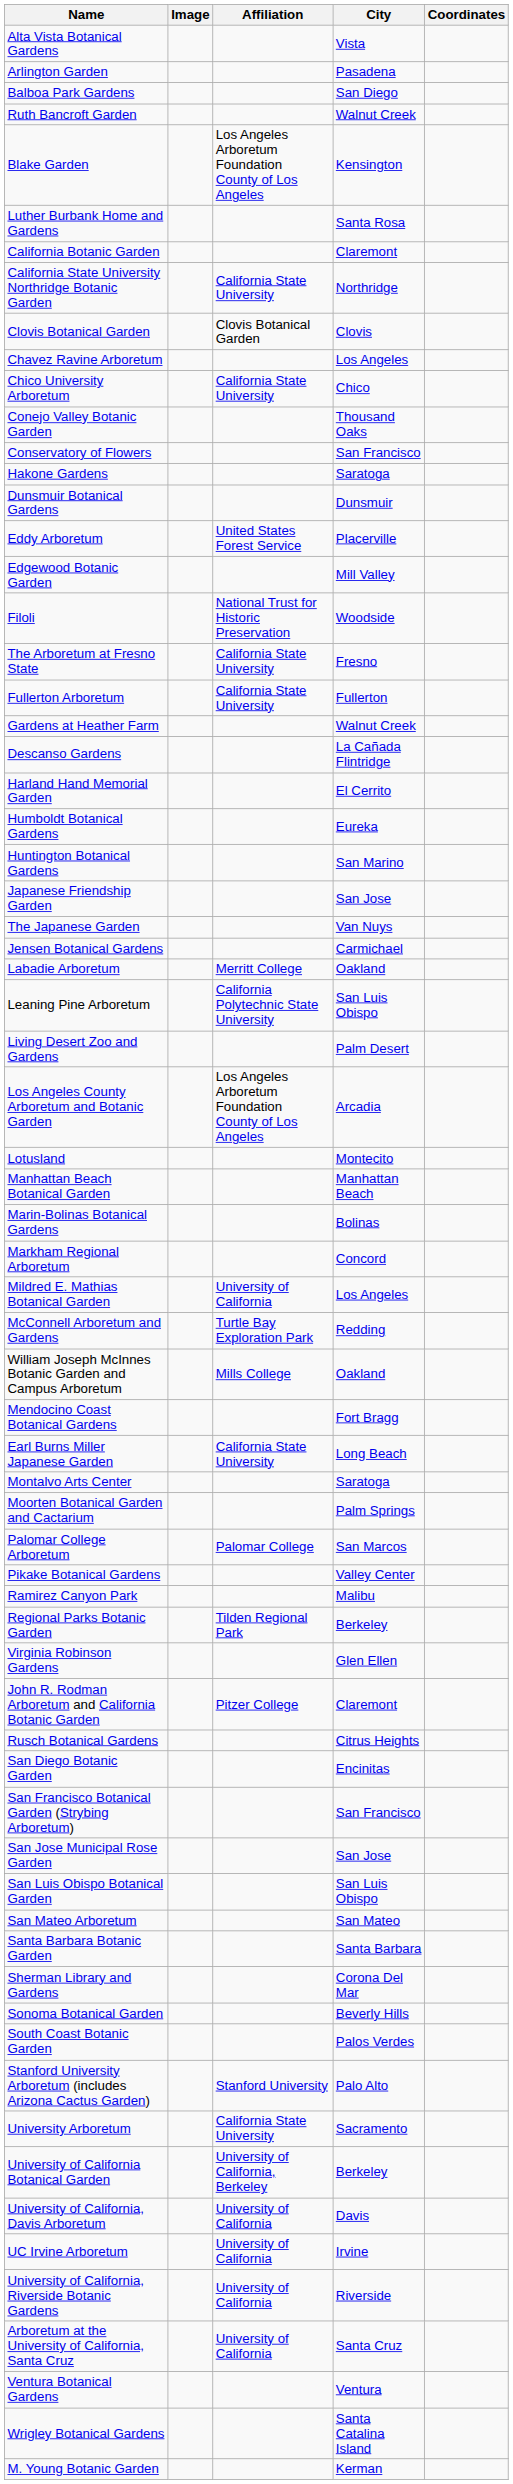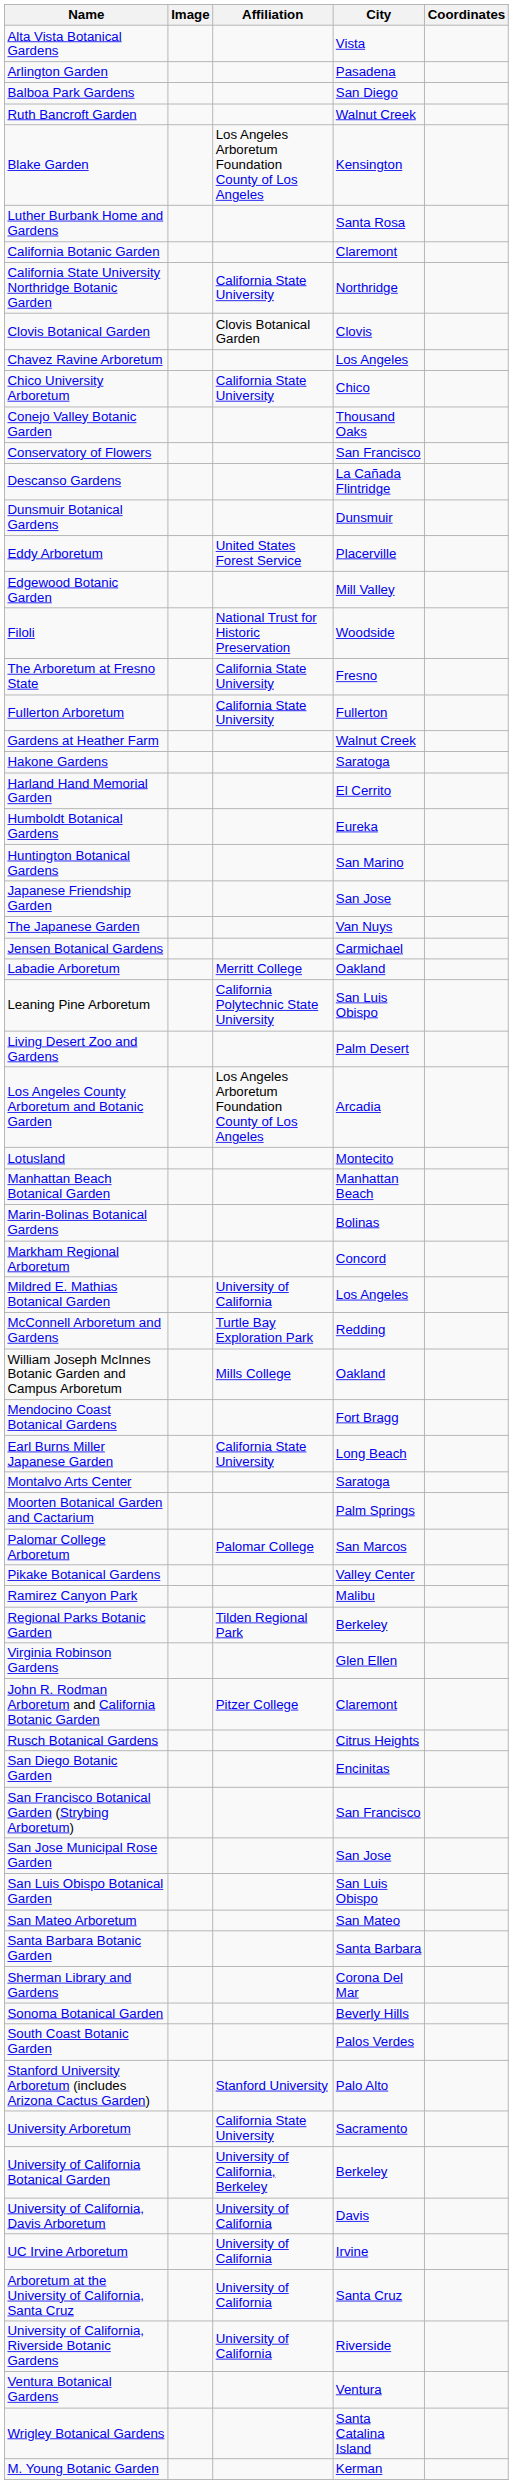 <table class="sortable wikitable">
 <tr>
 <th scope="col">Name</th>
 <th scope="col">Image</th>
 <th scope="col">Affiliation</th>
 <th scope="col">City</th>
 <th scope="col">Coordinates</th>
 </tr>
 <tr>
 <td><a href='#'>Alta Vista Botanical Gardens</a></td>
 <td></td>
 <td></td>
 <td><a href='#'>Vista</a></td>
 <td></td>
 </tr>
 <tr>
 <td><a href='#'>Arlington Garden</a></td>
 <td></td>
 <td></td>
 <td><a href='#'>Pasadena</a></td>
 <td></td>
 </tr>
 <tr>
 <td><a href='#'>Balboa Park Gardens</a></td>
 <td></td>
 <td></td>
 <td><a href='#'>San Diego</a></td>
 <td></td>
 </tr>
 <tr>
 <td><a href='#'>Ruth Bancroft Garden</a></td>
 <td></td>
 <td></td>
 <td><a href='#'>Walnut Creek</a></td>
 <td></td>
 </tr>
 <tr>
 <td><a href='#'>Blake Garden</a></td>
 <td></td>
 <td>Los Angeles Arboretum Foundation<br><a href='#'>County of Los Angeles</a></td>
 <td><a href='#'>Kensington</a></td>
 <td></td>
 </tr>
 <tr>
 <td><a href='#'>Luther Burbank Home and Gardens</a></td>
 <td></td>
 <td></td>
 <td><a href='#'>Santa Rosa</a></td>
 <td></td>
 </tr>
 <tr>
 <td><a href='#'>California Botanic Garden</a></td>
 <td></td>
 <td></td>
 <td><a href='#'>Claremont</a></td>
 <td></td>
 </tr>
 <tr>
 <td><a href='#'>California State University Northridge Botanic Garden</a></td>
 <td></td>
 <td><a href='#'>California State University</a></td>
 <td><a href='#'>Northridge</a></td>
 <td></td>
 </tr>
 <tr>
 <td><a href='#'>Clovis Botanical Garden</a></td>
 <td></td>
 <td>Clovis Botanical Garden </td>
 <td><a href='#'>Clovis</a></td>
 <td></td>
 </tr>
 <tr>
 <td><a href='#'>Chavez Ravine Arboretum</a></td>
 <td></td>
 <td></td>
 <td><a href='#'>Los Angeles</a></td>
 <td></td>
 </tr>
 <tr>
 <td><a href='#'>Chico University Arboretum</a></td>
 <td></td>
 <td><a href='#'>California State University</a></td>
 <td><a href='#'>Chico</a></td>
 <td></td>
 </tr>
 <tr>
 <td><a href='#'>Conejo Valley Botanic Garden</a></td>
 <td></td>
 <td></td>
 <td><a href='#'>Thousand Oaks</a></td>
 <td></td>
 </tr>
 <tr>
 <td><a href='#'>Conservatory of Flowers</a></td>
 <td></td>
 <td></td>
 <td><a href='#'>San Francisco</a></td>
 <td></td>
 </tr>
 <tr>
-<td><a href='#'>Hakone Gardens</a></td>
+<td><a href='#'>Descanso Gardens</a></td>
 <td></td>
 <td></td>
-<td><a href='#'>Saratoga</a></td>
+<td><a href='#'>La Cañada Flintridge</a></td>
 <td></td>
 </tr>
 <tr>
 <td><a href='#'>Dunsmuir Botanical Gardens</a></td>
 <td></td>
 <td></td>
 <td><a href='#'>Dunsmuir</a></td>
 <td></td>
 </tr>
 <tr>
 <td><a href='#'>Eddy Arboretum</a></td>
 <td></td>
 <td><a href='#'>United States Forest Service</a></td>
 <td><a href='#'>Placerville</a></td>
 <td></td>
 </tr>
 <tr>
 <td><a href='#'>Edgewood Botanic Garden</a></td>
 <td></td>
 <td></td>
 <td><a href='#'>Mill Valley</a></td>
 <td></td>
 </tr>
 <tr>
 <td><a href='#'>Filoli</a></td>
 <td></td>
 <td><a href='#'>National Trust for Historic Preservation</a></td>
 <td><a href='#'>Woodside</a></td>
 <td></td>
 </tr>
 <tr>
 <td><a href='#'>The Arboretum at Fresno State</a></td>
 <td></td>
 <td><a href='#'>California State University</a></td>
 <td><a href='#'>Fresno</a></td>
 <td></td>
 </tr>
 <tr>
 <td><a href='#'>Fullerton Arboretum</a></td>
 <td></td>
 <td><a href='#'>California State University</a></td>
 <td><a href='#'>Fullerton</a></td>
 <td></td>
 </tr>
 <tr>
 <td><a href='#'>Gardens at Heather Farm</a></td>
 <td></td>
 <td></td>
 <td><a href='#'>Walnut Creek</a></td>
 <td></td>
 </tr>
 <tr>
-<td><a href='#'>Descanso Gardens</a></td>
+<td><a href='#'>Hakone Gardens</a></td>
 <td></td>
 <td></td>
-<td><a href='#'>La Cañada Flintridge</a></td>
+<td><a href='#'>Saratoga</a></td>
 <td></td>
 </tr>
 <tr>
 <td><a href='#'>Harland Hand Memorial Garden</a></td>
 <td></td>
 <td></td>
 <td><a href='#'>El Cerrito</a></td>
 <td></td>
 </tr>
 <tr>
 <td><a href='#'>Humboldt Botanical Gardens</a></td>
 <td></td>
 <td></td>
 <td><a href='#'>Eureka</a></td>
 <td></td>
 </tr>
 <tr>
 <td><a href='#'>Huntington Botanical Gardens</a></td>
 <td></td>
 <td></td>
 <td><a href='#'>San Marino</a></td>
 <td></td>
 </tr>
 <tr>
 <td><a href='#'>Japanese Friendship Garden</a></td>
 <td></td>
 <td></td>
 <td><a href='#'>San Jose</a></td>
 <td></td>
 </tr>
 <tr>
 <td><a href='#'>The Japanese Garden</a></td>
 <td></td>
 <td></td>
 <td><a href='#'>Van Nuys</a></td>
 <td></td>
 </tr>
 <tr>
 <td><a href='#'>Jensen Botanical Gardens</a></td>
 <td></td>
 <td></td>
 <td><a href='#'>Carmichael</a></td>
 <td></td>
 </tr>
 <tr>
 <td><a href='#'>Labadie Arboretum</a></td>
 <td></td>
 <td><a href='#'>Merritt College</a></td>
 <td><a href='#'>Oakland</a></td>
 <td></td>
 </tr>
 <tr>
 <td>Leaning Pine Arboretum</td>
 <td></td>
 <td><a href='#'>California Polytechnic State University</a></td>
 <td><a href='#'>San Luis Obispo</a></td>
 <td></td>
 </tr>
 <tr>
 <td><a href='#'>Living Desert Zoo and Gardens</a></td>
 <td></td>
 <td></td>
 <td><a href='#'>Palm Desert</a></td>
 <td></td>
 </tr>
 <tr>
 <td><a href='#'>Los Angeles County Arboretum and Botanic Garden</a></td>
 <td></td>
 <td>Los Angeles Arboretum Foundation<br><a href='#'>County of Los Angeles</a></td>
 <td><a href='#'>Arcadia</a></td>
 <td></td>
 </tr>
 <tr>
 <td><a href='#'>Lotusland</a></td>
 <td></td>
 <td></td>
 <td><a href='#'>Montecito</a></td>
 <td></td>
 </tr>
 <tr>
 <td><a href='#'>Manhattan Beach Botanical Garden</a></td>
 <td></td>
 <td></td>
 <td><a href='#'>Manhattan Beach</a></td>
 <td></td>
 </tr>
 <tr>
 <td><a href='#'>Marin-Bolinas Botanical Gardens</a></td>
 <td></td>
 <td></td>
 <td><a href='#'>Bolinas</a></td>
 <td></td>
 </tr>
 <tr>
 <td><a href='#'>Markham Regional Arboretum</a></td>
 <td></td>
 <td></td>
 <td><a href='#'>Concord</a></td>
 <td></td>
 </tr>
 <tr>
 <td><a href='#'>Mildred E. Mathias Botanical Garden</a></td>
 <td></td>
 <td><a href='#'>University of California</a></td>
 <td><a href='#'>Los Angeles</a></td>
 <td></td>
 </tr>
 <tr>
 <td><a href='#'>McConnell Arboretum and Gardens</a></td>
 <td></td>
 <td><a href='#'>Turtle Bay Exploration Park</a></td>
 <td><a href='#'>Redding</a></td>
 <td></td>
 </tr>
 <tr>
 <td>William Joseph McInnes Botanic Garden and Campus Arboretum</td>
 <td></td>
 <td><a href='#'>Mills College</a></td>
 <td><a href='#'>Oakland</a></td>
 <td></td>
 </tr>
 <tr>
 <td><a href='#'>Mendocino Coast Botanical Gardens</a></td>
 <td></td>
 <td></td>
 <td><a href='#'>Fort Bragg</a></td>
 <td></td>
 </tr>
 <tr>
 <td><a href='#'>Earl Burns Miller Japanese Garden</a></td>
 <td></td>
 <td><a href='#'>California State University</a></td>
 <td><a href='#'>Long Beach</a></td>
 <td></td>
 </tr>
 <tr>
 <td><a href='#'>Montalvo Arts Center</a></td>
 <td></td>
 <td></td>
 <td><a href='#'>Saratoga</a></td>
 <td></td>
 </tr>
 <tr>
 <td><a href='#'>Moorten Botanical Garden and Cactarium</a></td>
 <td></td>
 <td></td>
 <td><a href='#'>Palm Springs</a></td>
 <td></td>
 </tr>
 <tr>
 <td><a href='#'>Palomar College Arboretum</a></td>
 <td></td>
 <td><a href='#'>Palomar College</a></td>
 <td><a href='#'>San Marcos</a></td>
 <td></td>
 </tr>
 <tr>
 <td><a href='#'>Pikake Botanical Gardens</a></td>
 <td></td>
 <td></td>
 <td><a href='#'>Valley Center</a></td>
 <td></td>
 </tr>
 <tr>
 <td><a href='#'>Ramirez Canyon Park</a></td>
 <td></td>
 <td></td>
 <td><a href='#'>Malibu</a></td>
 <td></td>
 </tr>
 <tr>
 <td><a href='#'>Regional Parks Botanic Garden</a></td>
 <td></td>
 <td><a href='#'>Tilden Regional Park</a></td>
 <td><a href='#'>Berkeley</a></td>
 <td></td>
 </tr>
 <tr>
 <td><a href='#'>Virginia Robinson Gardens</a></td>
 <td></td>
 <td></td>
 <td><a href='#'>Glen Ellen</a></td>
 <td></td>
 </tr>
 <tr>
 <td><a href='#'>John R. Rodman Arboretum</a> and <a href='#'>California Botanic Garden</a></td>
 <td></td>
 <td><a href='#'>Pitzer College</a></td>
 <td><a href='#'>Claremont</a></td>
 <td></td>
 </tr>
 <tr>
 <td><a href='#'>Rusch Botanical Gardens</a></td>
 <td></td>
 <td></td>
 <td><a href='#'>Citrus Heights</a></td>
 <td></td>
 </tr>
 <tr>
 <td><a href='#'>San Diego Botanic Garden</a></td>
 <td></td>
 <td></td>
 <td><a href='#'>Encinitas</a></td>
 <td></td>
 </tr>
 <tr>
 <td><a href='#'>San Francisco Botanical Garden</a> (<a href='#'>Strybing Arboretum</a>)</td>
 <td></td>
 <td></td>
 <td><a href='#'>San Francisco</a></td>
 <td></td>
 </tr>
 <tr>
 <td><a href='#'>San Jose Municipal Rose Garden</a></td>
 <td></td>
 <td></td>
 <td><a href='#'>San Jose</a></td>
 <td></td>
 </tr>
 <tr>
 <td><a href='#'>San Luis Obispo Botanical Garden</a></td>
 <td></td>
 <td></td>
 <td><a href='#'>San Luis Obispo</a></td>
 <td></td>
 </tr>
 <tr>
 <td><a href='#'>San Mateo Arboretum</a></td>
 <td></td>
 <td></td>
 <td><a href='#'>San Mateo</a></td>
 <td></td>
 </tr>
 <tr>
 <td><a href='#'>Santa Barbara Botanic Garden</a></td>
 <td></td>
 <td></td>
 <td><a href='#'>Santa Barbara</a></td>
 <td></td>
 </tr>
 <tr>
 <td><a href='#'>Sherman Library and Gardens</a></td>
 <td></td>
 <td></td>
 <td><a href='#'>Corona Del Mar</a></td>
 <td></td>
 </tr>
 <tr>
 <td><a href='#'>Sonoma Botanical Garden</a></td>
 <td></td>
 <td></td>
 <td><a href='#'>Beverly Hills</a></td>
 <td></td>
 </tr>
 <tr>
 <td><a href='#'>South Coast Botanic Garden</a></td>
 <td></td>
 <td></td>
 <td><a href='#'>Palos Verdes</a></td>
 <td></td>
 </tr>
 <tr>
 <td><a href='#'>Stanford University Arboretum</a> (includes <a href='#'>Arizona Cactus Garden</a>)</td>
 <td></td>
 <td><a href='#'>Stanford University</a></td>
 <td><a href='#'>Palo Alto</a></td>
 <td></td>
 </tr>
 <tr>
 <td><a href='#'>University Arboretum</a></td>
 <td></td>
 <td><a href='#'>California State University</a></td>
 <td><a href='#'>Sacramento</a></td>
 <td></td>
 </tr>
 <tr>
 <td><a href='#'>University of California Botanical Garden</a></td>
 <td></td>
 <td><a href='#'>University of California, Berkeley</a></td>
 <td><a href='#'>Berkeley</a></td>
 <td></td>
 </tr>
 <tr>
 <td><a href='#'>University of California, Davis Arboretum</a></td>
 <td></td>
 <td><a href='#'>University of California</a></td>
 <td><a href='#'>Davis</a></td>
 <td></td>
 </tr>
 <tr>
 <td><a href='#'>UC Irvine Arboretum</a></td>
 <td></td>
 <td><a href='#'>University of California</a></td>
 <td><a href='#'>Irvine</a></td>
 <td></td>
 </tr>
 <tr>
+<td><a href='#'>Arboretum at the University of California, Santa Cruz</a></td>
+<td></td>
+<td><a href='#'>University of California</a></td>
+<td><a href='#'>Santa Cruz</a></td>
+<td></td>
+</tr>
+<tr>
 <td><a href='#'>University of California, Riverside Botanic Gardens</a></td>
 <td></td>
 <td><a href='#'>University of California</a></td>
 <td><a href='#'>Riverside</a></td>
-<td></td>
-</tr>
-<tr>
-<td><a href='#'>Arboretum at the University of California, Santa Cruz</a></td>
-<td></td>
-<td><a href='#'>University of California</a></td>
-<td><a href='#'>Santa Cruz</a></td>
 <td></td>
 </tr>
 <tr>
 <td><a href='#'>Ventura Botanical Gardens</a></td>
 <td></td>
 <td></td>
 <td><a href='#'>Ventura</a></td>
 <td></td>
 </tr>
 <tr>
 <td><a href='#'>Wrigley Botanical Gardens</a></td>
 <td></td>
 <td></td>
 <td><a href='#'>Santa Catalina Island</a></td>
 <td></td>
 </tr>
 <tr>
 <td><a href='#'>M. Young Botanic Garden</a></td>
 <td></td>
 <td></td>
 <td><a href='#'>Kerman</a></td>
 <td></td>
 </tr>
 </table>
